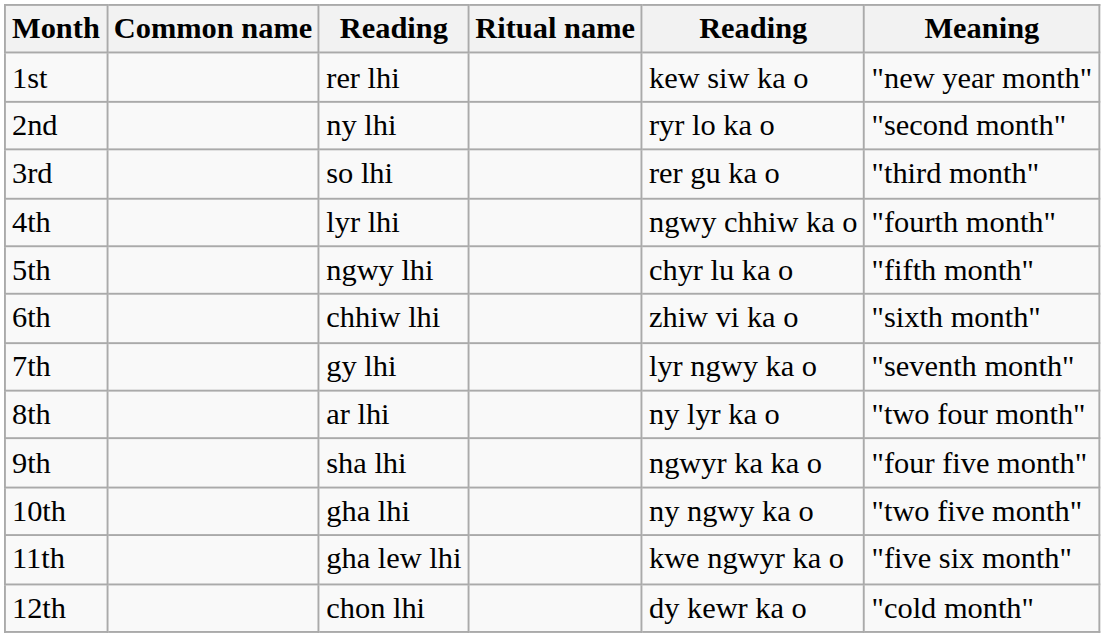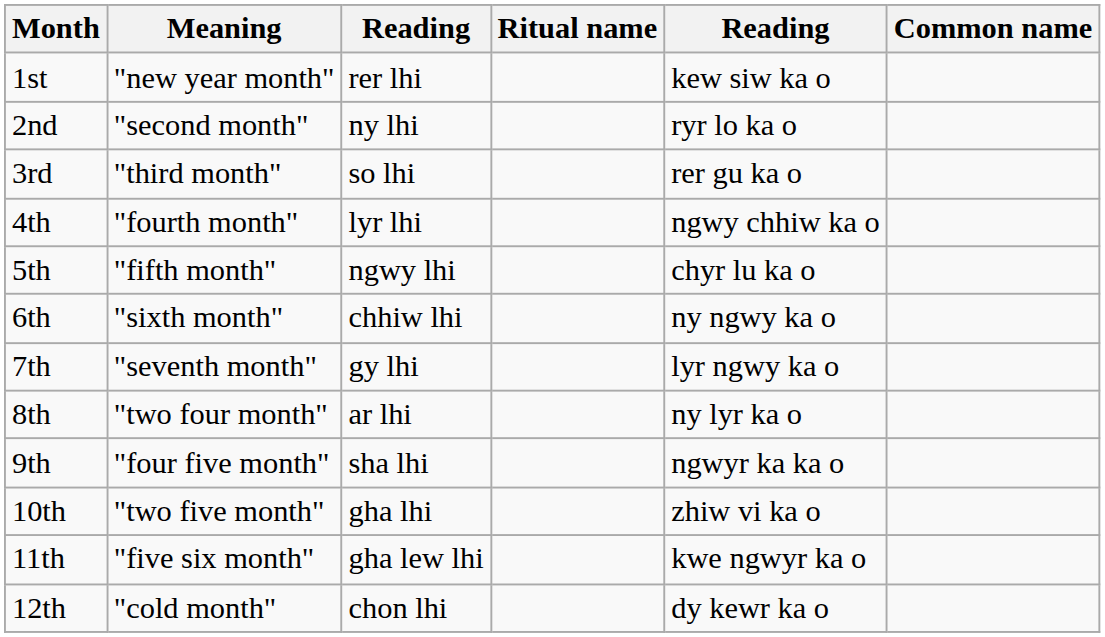 <table class="wikitable">
 <tr>
 <th>Month</th>
-<th>Common name</th>
+<th>Meaning</th>
 <th>Reading</th>
 <th>Ritual name</th>
 <th>Reading</th>
-<th>Meaning</th>
+<th>Common name</th>
 </tr>
 <tr>
 <td>1st</td>
-<td></td>
+<td>"new year month"</td>
 <td>rer lhi</td>
 <td></td>
 <td>kew siw  ka o</td>
-<td>"new year month"</td>
+<td></td>
 </tr>
 <tr>
 <td>2nd</td>
-<td></td>
+<td>"second month"</td>
 <td>ny lhi</td>
 <td></td>
 <td>ryr lo ka o</td>
-<td>"second month"</td>
+<td></td>
 </tr>
 <tr>
 <td>3rd</td>
-<td></td>
+<td>"third month"</td>
 <td>so lhi</td>
 <td></td>
 <td>rer gu ka o</td>
-<td>"third month"</td>
+<td></td>
 </tr>
 <tr>
 <td>4th</td>
-<td></td>
+<td>"fourth month"</td>
 <td>lyr lhi</td>
 <td></td>
 <td>ngwy chhiw ka o</td>
-<td>"fourth month"</td>
+<td></td>
 </tr>
 <tr>
 <td>5th</td>
-<td></td>
+<td>"fifth month"</td>
 <td>ngwy lhi</td>
 <td></td>
 <td>chyr lu ka o</td>
-<td>"fifth month"</td>
+<td></td>
 </tr>
 <tr>
 <td>6th</td>
-<td></td>
+<td>"sixth month"</td>
 <td>chhiw lhi</td>
 <td></td>
-<td>zhiw vi ka o</td>
-<td>"sixth month"</td>
+<td>ny ngwy ka o</td>
+<td></td>
 </tr>
 <tr>
 <td>7th</td>
-<td></td>
+<td>"seventh month"</td>
 <td>gy lhi</td>
 <td></td>
 <td>lyr ngwy ka o</td>
-<td>"seventh month"</td>
+<td></td>
 </tr>
 <tr>
 <td>8th</td>
-<td></td>
+<td>"two four month"</td>
 <td>ar lhi</td>
 <td></td>
 <td>ny lyr ka o</td>
-<td>"two four month"</td>
+<td></td>
 </tr>
 <tr>
 <td>9th</td>
-<td></td>
+<td>"four five month"</td>
 <td>sha lhi</td>
 <td></td>
 <td>ngwyr ka ka o</td>
-<td>"four five month"</td>
+<td></td>
 </tr>
 <tr>
 <td>10th</td>
-<td></td>
+<td>"two five month"</td>
 <td>gha lhi</td>
 <td></td>
-<td>ny ngwy ka o</td>
-<td>"two five month"</td>
+<td>zhiw vi ka o</td>
+<td></td>
 </tr>
 <tr>
 <td>11th</td>
-<td></td>
+<td>"five six month"</td>
 <td>gha lew lhi</td>
 <td></td>
 <td>kwe ngwyr ka o</td>
-<td>"five six month"</td>
+<td></td>
 </tr>
 <tr>
 <td>12th</td>
-<td></td>
+<td>"cold month"</td>
 <td>chon lhi</td>
 <td></td>
 <td>dy kewr ka o</td>
-<td>"cold month"</td>
+<td></td>
 </tr>
 </table>
